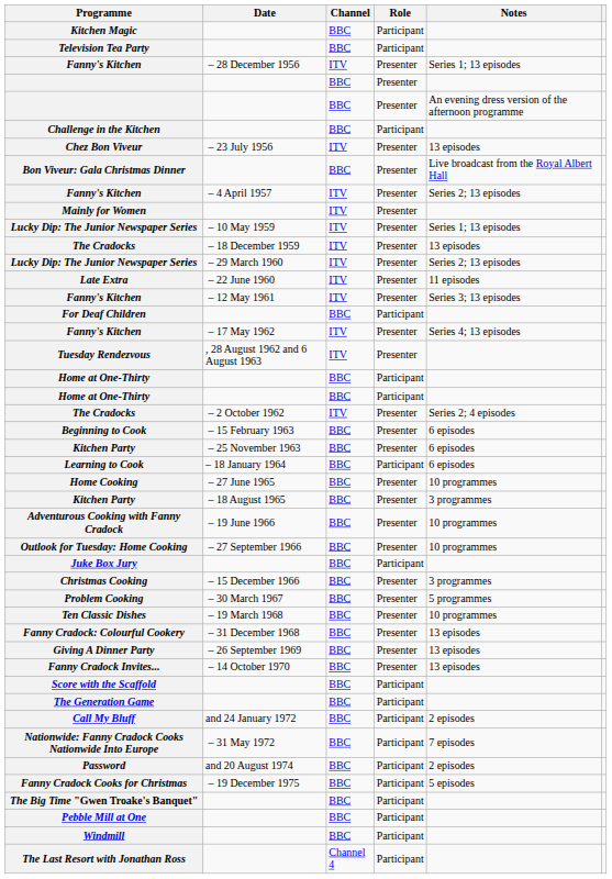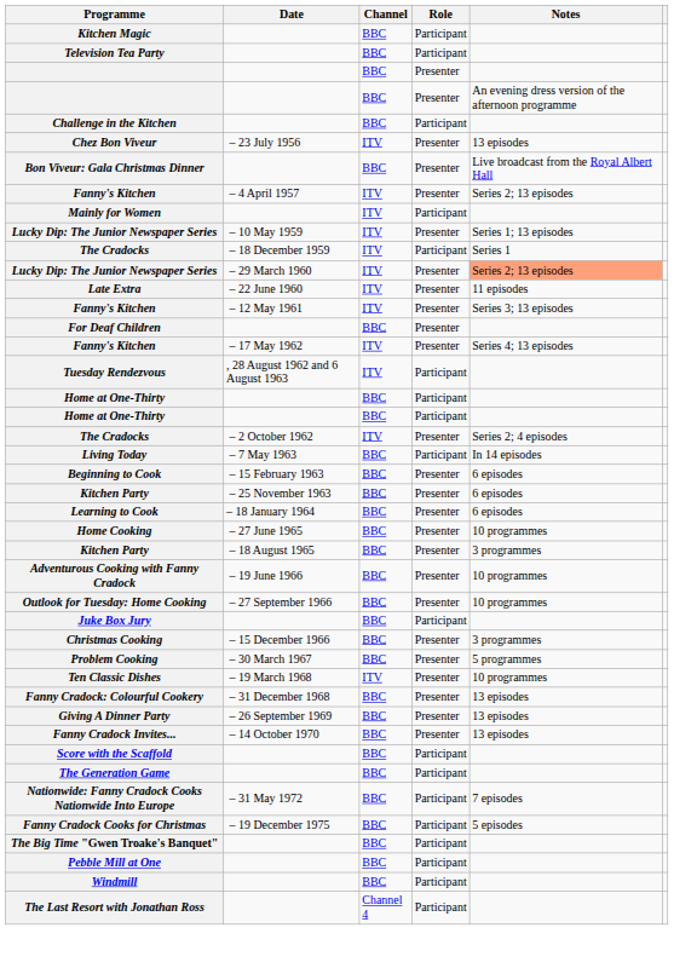 <table class="wikitable plainrowheaders sortable" style="margin-right: 0;">
 <tr>
 <th scope="col">Programme</th>
 <th scope="col">Date</th>
 <th scope="col">Channel</th>
 <th scope="col">Role</th>
 <th scope="col" class="unsortable">Notes</th>
 <th scope="col" class="unsortable"></th>
 </tr>
 <tr>
 <th scope="row"><em>Kitchen Magic</em></th>
 <td></td>
 <td><a href='#'>BBC</a></td>
 <td>Participant</td>
 <td></td>
 <td style="text-align: center;"></td>
 </tr>
 <tr>
 <th scope="row"><em>Television Tea Party</em></th>
 <td></td>
 <td><a href='#'>BBC</a></td>
 <td>Participant</td>
 <td></td>
-<td style="text-align: center;"></td>
-</tr>
-<tr>
-<th scope="row"><em>Fanny's Kitchen</em></th>
-<td> – 28 December 1956</td>
-<td><a href='#'>ITV</a></td>
-<td>Presenter</td>
-<td>Series 1; 13 episodes</td>
 <td style="text-align: center;"></td>
 </tr>
 <tr>
 <th scope="row"></th>
 <td></td>
 <td><a href='#'>BBC</a></td>
 <td>Presenter</td>
 <td></td>
 <td style="text-align: center;"></td>
 </tr>
 <tr>
 <th scope="row"></th>
 <td></td>
 <td><a href='#'>BBC</a></td>
 <td>Presenter</td>
 <td>An evening dress version of the afternoon programme</td>
 <td style="text-align: center;"></td>
 </tr>
 <tr>
 <th scope="row"><em>Challenge in the Kitchen</em></th>
 <td></td>
 <td><a href='#'>BBC</a></td>
 <td>Participant</td>
 <td></td>
 <td style="text-align: center;"></td>
 </tr>
 <tr>
 <th scope="row"><em>Chez Bon Viveur</em></th>
 <td> – 23 July 1956</td>
 <td><a href='#'>ITV</a></td>
 <td>Presenter</td>
 <td>13 episodes</td>
 <td style="text-align: center;"></td>
 </tr>
 <tr>
 <th scope="row"><em>Bon Viveur: Gala Christmas Dinner</em></th>
 <td></td>
 <td><a href='#'>BBC</a></td>
 <td>Presenter</td>
 <td>Live broadcast from the <a href='#'>Royal Albert Hall</a></td>
 <td style="text-align: center;"></td>
 </tr>
 <tr>
 <th scope="row"><em>Fanny's Kitchen</em></th>
 <td> – 4 April 1957</td>
 <td><a href='#'>ITV</a></td>
 <td>Presenter</td>
 <td>Series 2; 13 episodes</td>
 <td style="text-align: center;"></td>
 </tr>
 <tr>
 <th scope="row"><em>Mainly for Women</em></th>
 <td></td>
 <td><a href='#'>ITV</a></td>
-<td>Presenter</td>
+<td>Participant</td>
 <td></td>
 <td style="text-align: center;"></td>
 </tr>
 <tr>
 <th scope="row"><em>Lucky Dip: The Junior Newspaper Series</em></th>
 <td> – 10 May 1959</td>
 <td><a href='#'>ITV</a></td>
 <td>Presenter</td>
 <td>Series 1; 13 episodes</td>
 <td style="text-align: center;"></td>
 </tr>
 <tr>
 <th scope="row"><em>The Cradocks</em></th>
 <td> – 18 December 1959</td>
 <td><a href='#'>ITV</a></td>
-<td>Presenter</td>
-<td>13 episodes</td>
+<td>Participant</td>
+<td>Series 1</td>
 <td style="text-align: center;"></td>
 </tr>
 <tr>
 <th scope="row"><em>Lucky Dip: The Junior Newspaper Series</em></th>
 <td> – 29 March 1960</td>
 <td><a href='#'>ITV</a></td>
 <td>Presenter</td>
-<td>Series 2; 13 episodes</td>
+<td style="background: lightsalmon;">Series 2; 13 episodes</td>
 <td style="text-align: center;"></td>
 </tr>
 <tr>
 <th scope="row"><em>Late Extra</em></th>
 <td> – 22 June 1960</td>
 <td><a href='#'>ITV</a></td>
 <td>Presenter</td>
 <td>11 episodes</td>
 <td style="text-align: center;"></td>
 </tr>
 <tr>
 <th scope="row"><em>Fanny's Kitchen</em></th>
 <td> – 12 May 1961</td>
 <td><a href='#'>ITV</a></td>
 <td>Presenter</td>
 <td>Series 3; 13 episodes</td>
 <td style="text-align: center;"></td>
 </tr>
 <tr>
 <th scope="row"><em>For Deaf Children</em></th>
 <td></td>
 <td><a href='#'>BBC</a></td>
-<td>Participant</td>
+<td>Presenter</td>
 <td></td>
 <td style="text-align: center;"></td>
 </tr>
 <tr>
 <th scope="row"><em>Fanny's Kitchen</em></th>
 <td> – 17 May 1962</td>
 <td><a href='#'>ITV</a></td>
 <td>Presenter</td>
 <td>Series 4; 13 episodes</td>
 <td style="text-align: center;"></td>
 </tr>
 <tr>
 <th scope="row"><em>Tuesday Rendezvous</em></th>
 <td>, 28 August 1962 and 6 August 1963</td>
 <td><a href='#'>ITV</a></td>
-<td>Presenter</td>
+<td>Participant</td>
 <td></td>
 <td style="text-align: center;"></td>
 </tr>
 <tr>
 <th scope="row"><em>Home at One-Thirty</em></th>
 <td></td>
 <td><a href='#'>BBC</a></td>
 <td>Participant</td>
 <td></td>
 <td style="text-align: center;"></td>
 </tr>
 <tr>
 <th scope="row"><em>Home at One-Thirty</em></th>
 <td></td>
 <td><a href='#'>BBC</a></td>
 <td>Participant</td>
 <td></td>
 <td style="text-align: center;"></td>
 </tr>
 <tr>
 <th scope="row"><em>The Cradocks</em></th>
 <td> – 2 October 1962</td>
 <td><a href='#'>ITV</a></td>
 <td>Presenter</td>
 <td>Series 2; 4 episodes</td>
 <td style="text-align: center;"></td>
 </tr>
 <tr>
+<th scope="row"><em>Living Today</em></th>
+<td> – 7 May 1963</td>
+<td><a href='#'>BBC</a></td>
+<td>Participant</td>
+<td>In 14 episodes</td>
+<td style="text-align: center;"></td>
+</tr>
+<tr>
 <th scope="row"><em>Beginning to Cook</em></th>
 <td> – 15 February 1963</td>
 <td><a href='#'>BBC</a></td>
 <td>Presenter</td>
 <td>6 episodes</td>
 <td style="text-align: center;"></td>
 </tr>
 <tr>
 <th scope="row"><em>Kitchen Party</em></th>
 <td> – 25 November 1963</td>
 <td><a href='#'>BBC</a></td>
 <td>Presenter</td>
 <td>6 episodes</td>
 <td style="text-align: center;"></td>
 </tr>
 <tr>
 <th scope="row"><em>Learning to Cook</em></th>
 <td> – 18 January 1964</td>
 <td><a href='#'>BBC</a></td>
-<td>Participant</td>
+<td>Presenter</td>
 <td>6 episodes</td>
 <td style="text-align: center;"></td>
 </tr>
 <tr>
 <th scope="row"><em>Home Cooking</em></th>
 <td> – 27 June 1965</td>
 <td><a href='#'>BBC</a></td>
 <td>Presenter</td>
 <td>10 programmes</td>
 <td style="text-align: center;"></td>
 </tr>
 <tr>
 <th scope="row"><em>Kitchen Party</em></th>
 <td> – 18 August 1965</td>
 <td><a href='#'>BBC</a></td>
 <td>Presenter</td>
 <td>3 programmes</td>
 <td style="text-align: center;"></td>
 </tr>
 <tr>
 <th scope="row"><em>Adventurous Cooking with Fanny Cradock</em></th>
 <td> – 19 June 1966</td>
 <td><a href='#'>BBC</a></td>
 <td>Presenter</td>
 <td>10 programmes</td>
 <td style="text-align: center;"></td>
 </tr>
 <tr>
 <th scope="row"><em>Outlook for Tuesday: Home Cooking</em></th>
 <td> – 27 September 1966</td>
 <td><a href='#'>BBC</a></td>
 <td>Presenter</td>
 <td>10 programmes</td>
 <td style="text-align: center;"></td>
 </tr>
 <tr>
 <th scope="row"><em><a href='#'>Juke Box Jury</a></em></th>
 <td></td>
 <td><a href='#'>BBC</a></td>
 <td>Participant</td>
 <td></td>
 <td style="text-align: center;"></td>
 </tr>
 <tr>
 <th scope="row"><em>Christmas Cooking</em></th>
 <td> – 15 December 1966</td>
 <td><a href='#'>BBC</a></td>
 <td>Presenter</td>
 <td>3 programmes</td>
 <td style="text-align: center;"></td>
 </tr>
 <tr>
 <th scope="row"><em>Problem Cooking</em></th>
 <td> – 30 March 1967</td>
 <td><a href='#'>BBC</a></td>
 <td>Presenter</td>
 <td>5 programmes</td>
 <td style="text-align: center;"></td>
 </tr>
 <tr>
 <th scope="row"><em>Ten Classic Dishes</em></th>
 <td> – 19 March 1968</td>
-<td><a href='#'>BBC</a></td>
+<td><a href='#'>ITV</a></td>
 <td>Presenter</td>
 <td>10 programmes</td>
 <td style="text-align: center;"></td>
 </tr>
 <tr>
 <th scope="row"><em>Fanny Cradock: Colourful Cookery</em></th>
 <td> – 31 December 1968</td>
 <td><a href='#'>BBC</a></td>
 <td>Presenter</td>
 <td>13 episodes</td>
 <td style="text-align: center;"></td>
 </tr>
 <tr>
 <th scope="row"><em>Giving A Dinner Party</em></th>
 <td> – 26 September 1969</td>
 <td><a href='#'>BBC</a></td>
 <td>Presenter</td>
 <td>13 episodes</td>
 <td style="text-align: center;"></td>
 </tr>
 <tr>
 <th scope="row"><em>Fanny Cradock Invites...</em></th>
 <td> – 14 October 1970</td>
 <td><a href='#'>BBC</a></td>
 <td>Presenter</td>
 <td>13 episodes</td>
 <td style="text-align: center;"></td>
 </tr>
 <tr>
 <th scope="row"><em><a href='#'>Score with the Scaffold</a></em></th>
 <td></td>
 <td><a href='#'>BBC</a></td>
 <td>Participant</td>
 <td></td>
 <td style="text-align: center;"></td>
 </tr>
 <tr>
 <th scope="row"><em><a href='#'>The Generation Game</a></em></th>
 <td></td>
 <td><a href='#'>BBC</a></td>
 <td>Participant</td>
 <td></td>
 <td style="text-align: center;"></td>
 </tr>
 <tr>
-<th scope="row"><em><a href='#'>Call My Bluff</a></em></th>
-<td> and 24 January 1972</td>
-<td><a href='#'>BBC</a></td>
-<td>Participant</td>
-<td>2 episodes</td>
-<td style="text-align: center;"></td>
-</tr>
-<tr>
 <th scope="row"><em>Nationwide: Fanny Cradock Cooks Nationwide Into Europe</em></th>
 <td> – 31 May 1972</td>
 <td><a href='#'>BBC</a></td>
 <td>Participant</td>
 <td>7 episodes</td>
-<td style="text-align: center;"></td>
-</tr>
-<tr>
-<th scope="row"><em>Password</em></th>
-<td> and 20 August 1974</td>
-<td><a href='#'>BBC</a></td>
-<td>Participant</td>
-<td>2 episodes</td>
 <td style="text-align: center;"></td>
 </tr>
 <tr>
 <th scope="row"><em>Fanny Cradock Cooks for Christmas</em></th>
 <td> – 19 December 1975</td>
 <td><a href='#'>BBC</a></td>
 <td>Participant</td>
 <td>5 episodes</td>
 <td style="text-align: center;"></td>
 </tr>
 <tr>
 <th scope="row"><em>The Big Time</em> "Gwen Troake's Banquet"</th>
 <td></td>
 <td><a href='#'>BBC</a></td>
 <td>Participant</td>
 <td></td>
 <td style="text-align: center;"></td>
 </tr>
 <tr>
 <th scope="row"><em><a href='#'>Pebble Mill at One</a></em></th>
 <td></td>
 <td><a href='#'>BBC</a></td>
 <td>Participant</td>
 <td></td>
 <td style="text-align: center;"></td>
 </tr>
 <tr>
 <th scope="row"><em><a href='#'>Windmill</a></em></th>
 <td></td>
 <td><a href='#'>BBC</a></td>
 <td>Participant</td>
 <td></td>
 <td style="text-align: center;"></td>
 </tr>
 <tr>
 <th scope="row"><em>The Last Resort with Jonathan Ross</em></th>
 <td></td>
 <td><a href='#'>Channel 4</a></td>
 <td>Participant</td>
 <td></td>
 <td style="text-align: center;"></td>
 </tr>
 </table>
